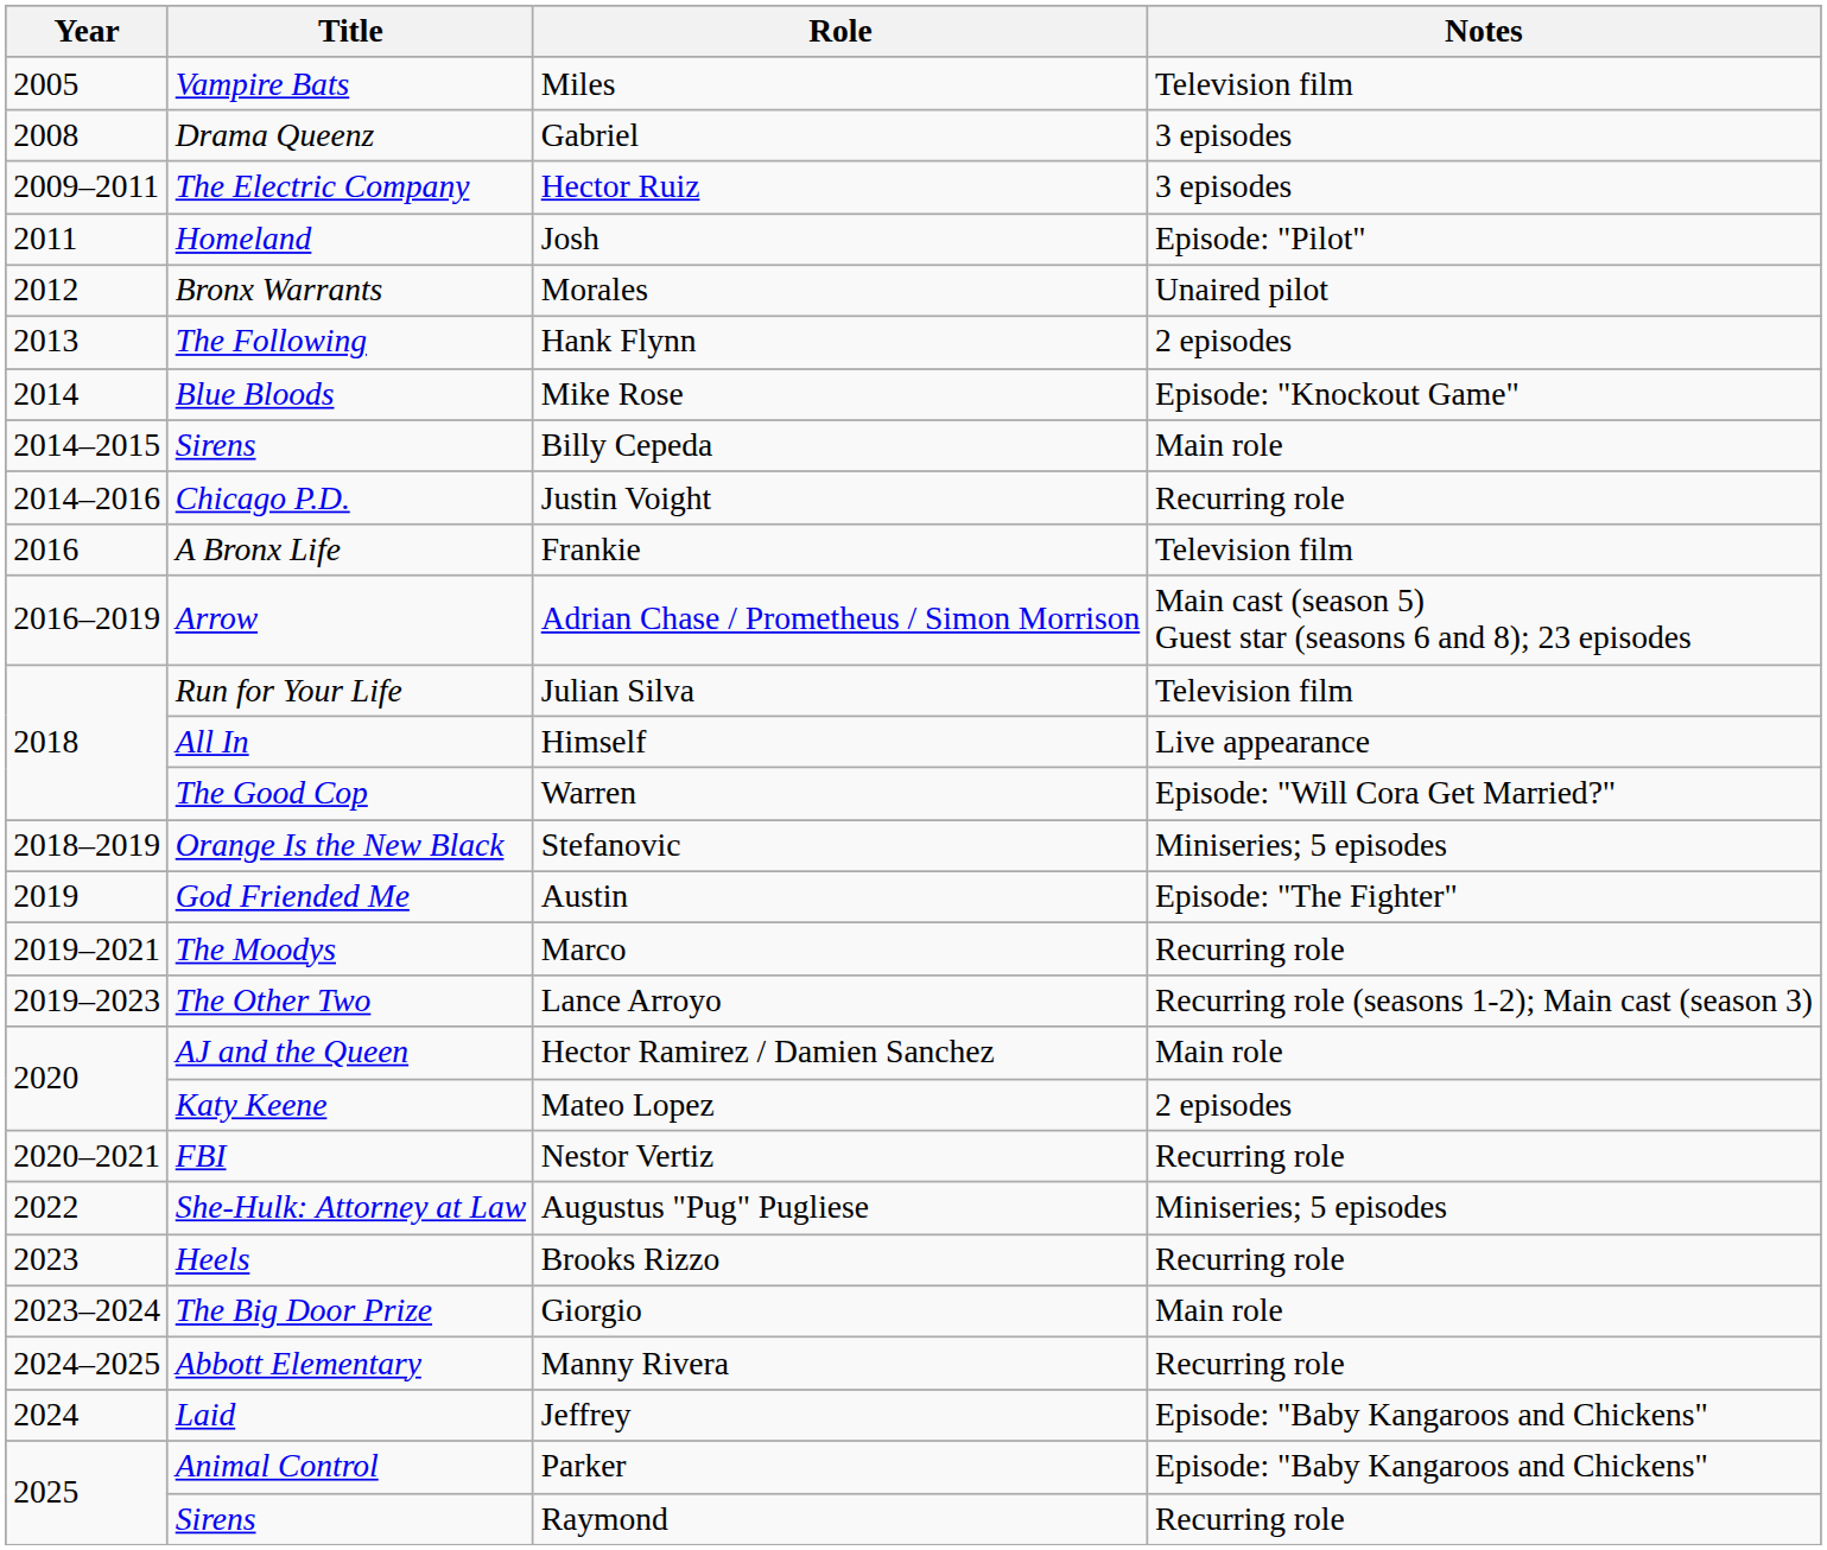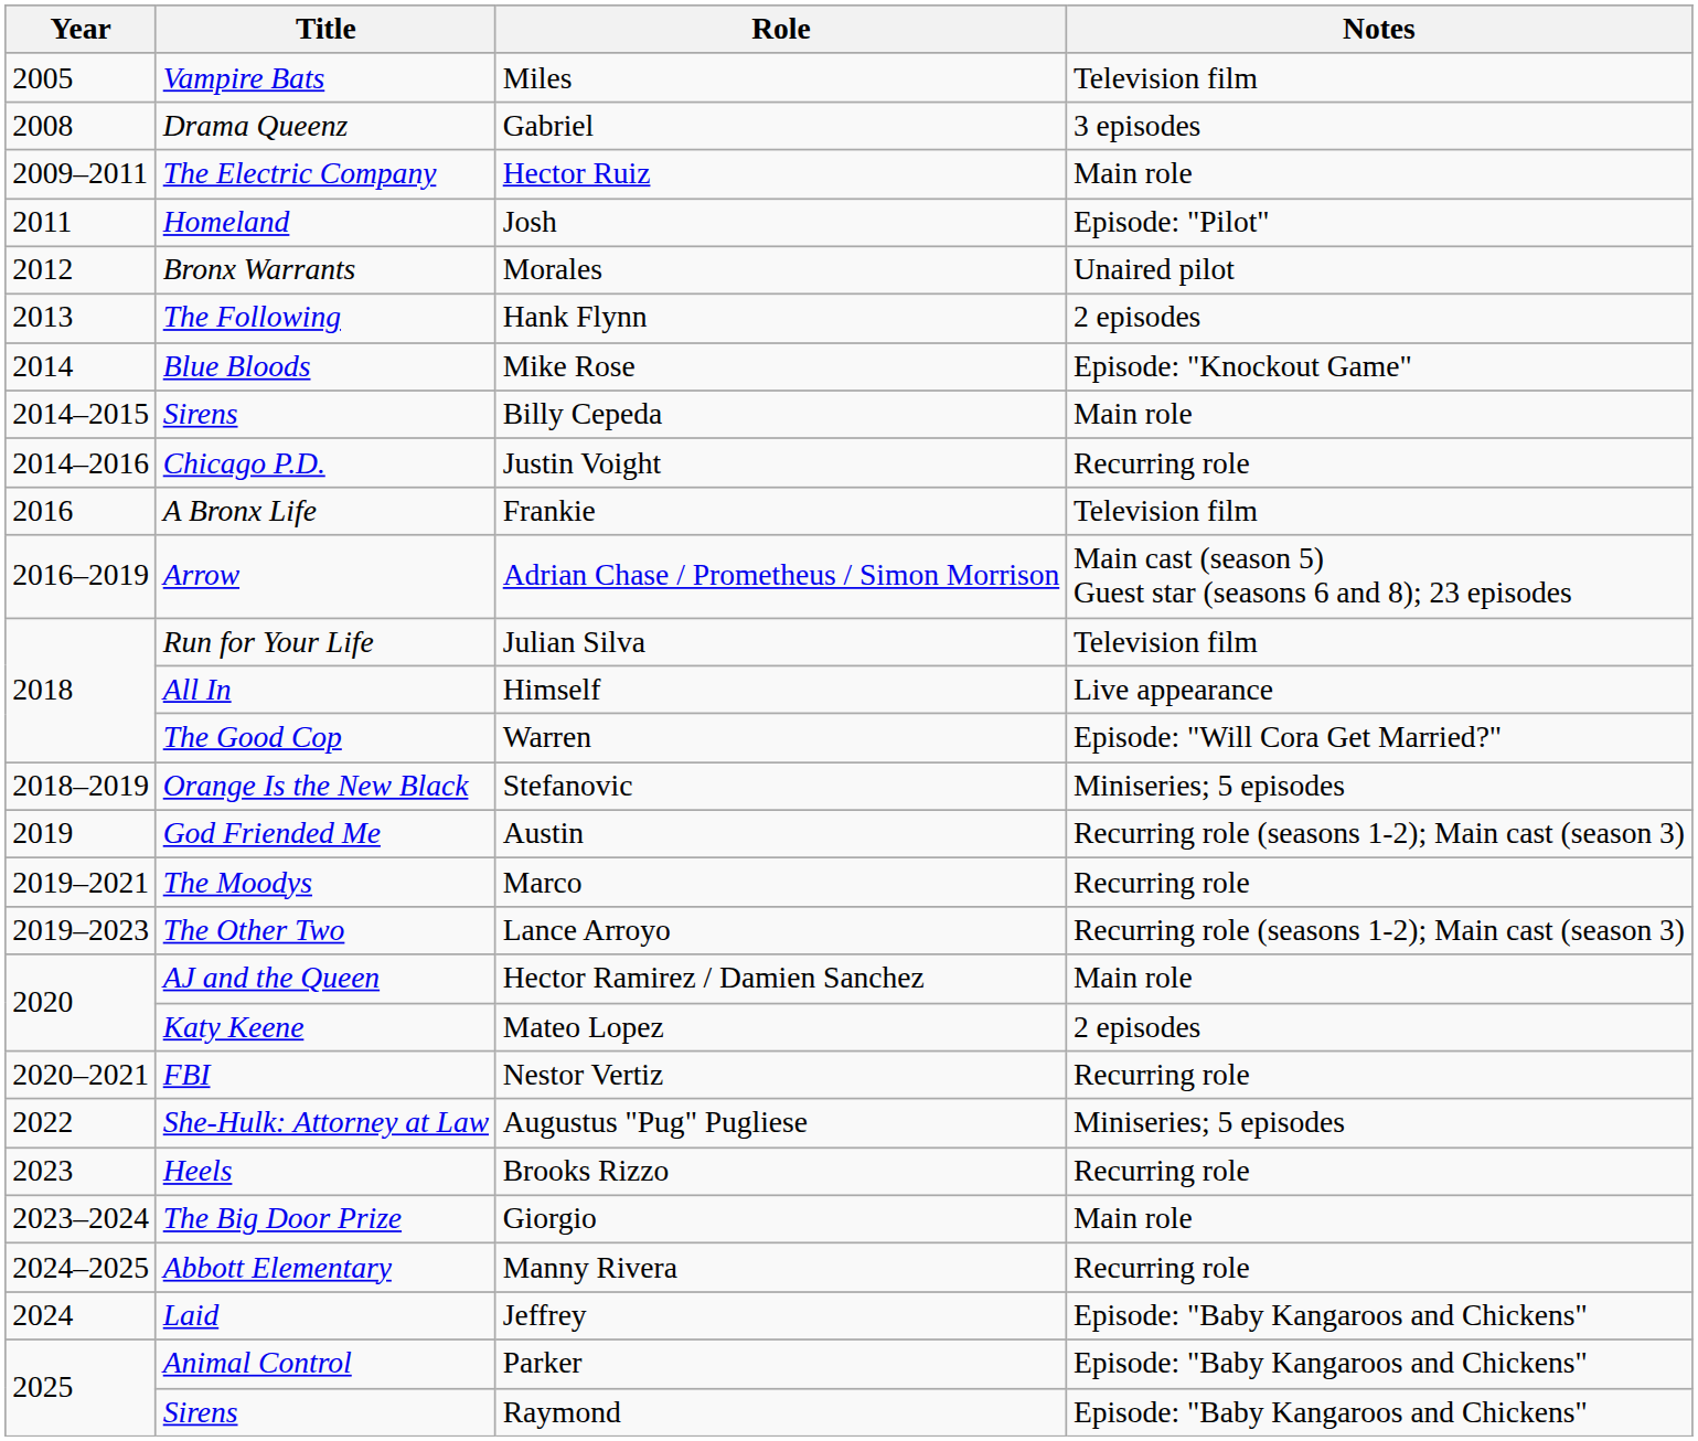 <table class="wikitable sortable">
 <tr>
 <th>Year</th>
 <th>Title</th>
 <th>Role</th>
 <th class="unsortable">Notes</th>
 </tr>
 <tr>
 <td>2005</td>
 <td><em><a href='#'>Vampire Bats</a></em></td>
 <td>Miles</td>
 <td>Television film</td>
 </tr>
 <tr>
 <td>2008</td>
 <td><em>Drama Queenz</em></td>
 <td>Gabriel</td>
 <td>3 episodes</td>
 </tr>
 <tr>
 <td>2009–2011</td>
 <td><em><a href='#'>The Electric Company</a></em></td>
 <td><a href='#'>Hector Ruiz</a></td>
-<td>3 episodes</td>
+<td>Main role</td>
 </tr>
 <tr>
 <td>2011</td>
 <td><em><a href='#'>Homeland</a></em></td>
 <td>Josh</td>
 <td>Episode: "Pilot"</td>
 </tr>
 <tr>
 <td>2012</td>
 <td><em>Bronx Warrants</em></td>
 <td>Morales</td>
 <td>Unaired pilot</td>
 </tr>
 <tr>
 <td>2013</td>
 <td><em><a href='#'>The Following</a></em></td>
 <td>Hank Flynn</td>
 <td>2 episodes</td>
 </tr>
 <tr>
 <td>2014</td>
 <td><em><a href='#'>Blue Bloods</a></em></td>
 <td>Mike Rose</td>
 <td>Episode: "Knockout Game"</td>
 </tr>
 <tr>
 <td>2014–2015</td>
 <td><em><a href='#'>Sirens</a></em></td>
 <td>Billy Cepeda</td>
 <td>Main role</td>
 </tr>
 <tr>
 <td>2014–2016</td>
 <td><em><a href='#'>Chicago P.D.</a></em></td>
 <td>Justin Voight</td>
 <td>Recurring role</td>
 </tr>
 <tr>
 <td>2016</td>
 <td><em>A Bronx Life</em></td>
 <td>Frankie</td>
 <td>Television film</td>
 </tr>
 <tr>
 <td>2016–2019</td>
 <td><em><a href='#'>Arrow</a></em></td>
 <td><a href='#'>Adrian Chase / Prometheus / Simon Morrison</a></td>
 <td>Main cast (season 5)<br>Guest star (seasons 6 and 8); 23 episodes</td>
 </tr>
 <tr>
 <td rowspan="3">2018</td>
 <td><em>Run for Your Life</em></td>
 <td>Julian Silva</td>
 <td>Television film</td>
 </tr>
 <tr>
 <td><em><a href='#'>All In</a></em></td>
 <td>Himself</td>
 <td>Live appearance</td>
 </tr>
 <tr>
 <td><em><a href='#'>The Good Cop</a></em></td>
 <td>Warren</td>
 <td>Episode: "Will Cora Get Married?"</td>
 </tr>
 <tr>
 <td>2018–2019</td>
 <td><em><a href='#'>Orange Is the New Black</a></em></td>
 <td>Stefanovic</td>
 <td>Miniseries; 5 episodes</td>
 </tr>
 <tr>
 <td>2019</td>
 <td><em><a href='#'>God Friended Me</a></em></td>
 <td>Austin</td>
-<td>Episode: "The Fighter"</td>
+<td>Recurring role (seasons 1-2); Main cast (season 3)</td>
 </tr>
 <tr>
 <td>2019–2021</td>
 <td><em><a href='#'>The Moodys</a></em></td>
 <td>Marco</td>
 <td>Recurring role</td>
 </tr>
 <tr>
 <td>2019–2023</td>
 <td><em><a href='#'>The Other Two</a></em></td>
 <td>Lance Arroyo</td>
 <td>Recurring role (seasons 1-2); Main cast (season 3)</td>
 </tr>
 <tr>
 <td rowspan="2">2020</td>
 <td><em><a href='#'>AJ and the Queen</a></em></td>
 <td>Hector Ramirez / Damien Sanchez</td>
 <td>Main role</td>
 </tr>
 <tr>
 <td><em><a href='#'>Katy Keene</a></em></td>
 <td>Mateo Lopez</td>
 <td>2 episodes</td>
 </tr>
 <tr>
 <td>2020–2021</td>
 <td><em><a href='#'>FBI</a></em></td>
 <td>Nestor Vertiz</td>
 <td>Recurring role</td>
 </tr>
 <tr>
 <td>2022</td>
 <td><em><a href='#'>She-Hulk: Attorney at Law</a></em></td>
 <td>Augustus "Pug" Pugliese</td>
 <td>Miniseries; 5 episodes</td>
 </tr>
 <tr>
 <td>2023</td>
 <td><em><a href='#'>Heels</a></em></td>
 <td>Brooks Rizzo</td>
 <td>Recurring role</td>
 </tr>
 <tr>
 <td>2023–2024</td>
 <td><em><a href='#'>The Big Door Prize</a></em></td>
 <td>Giorgio</td>
 <td>Main role</td>
 </tr>
 <tr>
 <td>2024–2025</td>
 <td><em><a href='#'>Abbott Elementary</a></em></td>
 <td>Manny Rivera</td>
 <td>Recurring role</td>
 </tr>
 <tr>
 <td>2024</td>
 <td><em><a href='#'>Laid</a></em></td>
 <td>Jeffrey</td>
 <td>Episode: "Baby Kangaroos and Chickens"</td>
 </tr>
 <tr>
 <td rowspan="2">2025</td>
 <td><em><a href='#'>Animal Control</a></em></td>
 <td>Parker</td>
 <td>Episode: "Baby Kangaroos and Chickens"</td>
 </tr>
 <tr>
 <td><em><a href='#'>Sirens</a></em></td>
 <td>Raymond</td>
-<td>Recurring role</td>
+<td>Episode: "Baby Kangaroos and Chickens"</td>
 </tr>
 </table>
